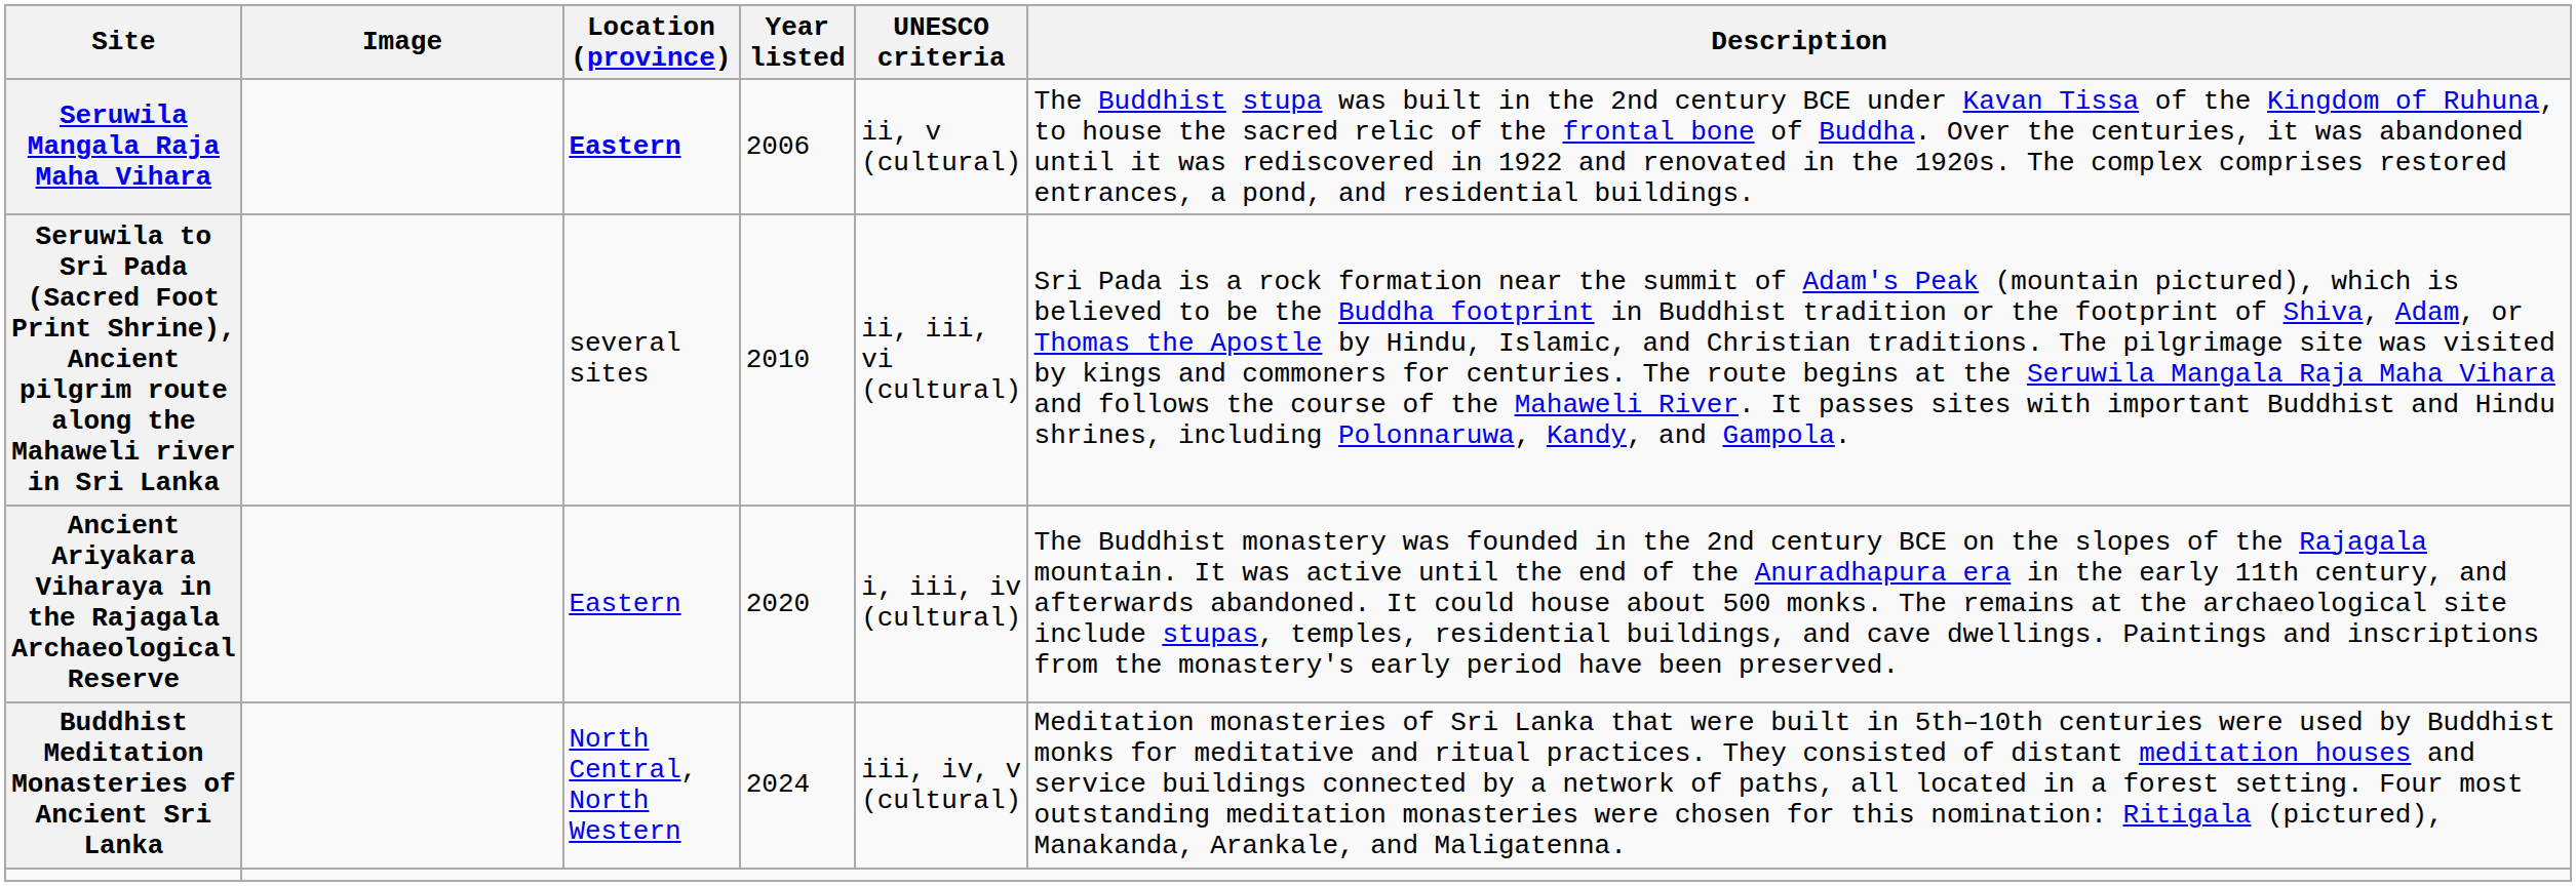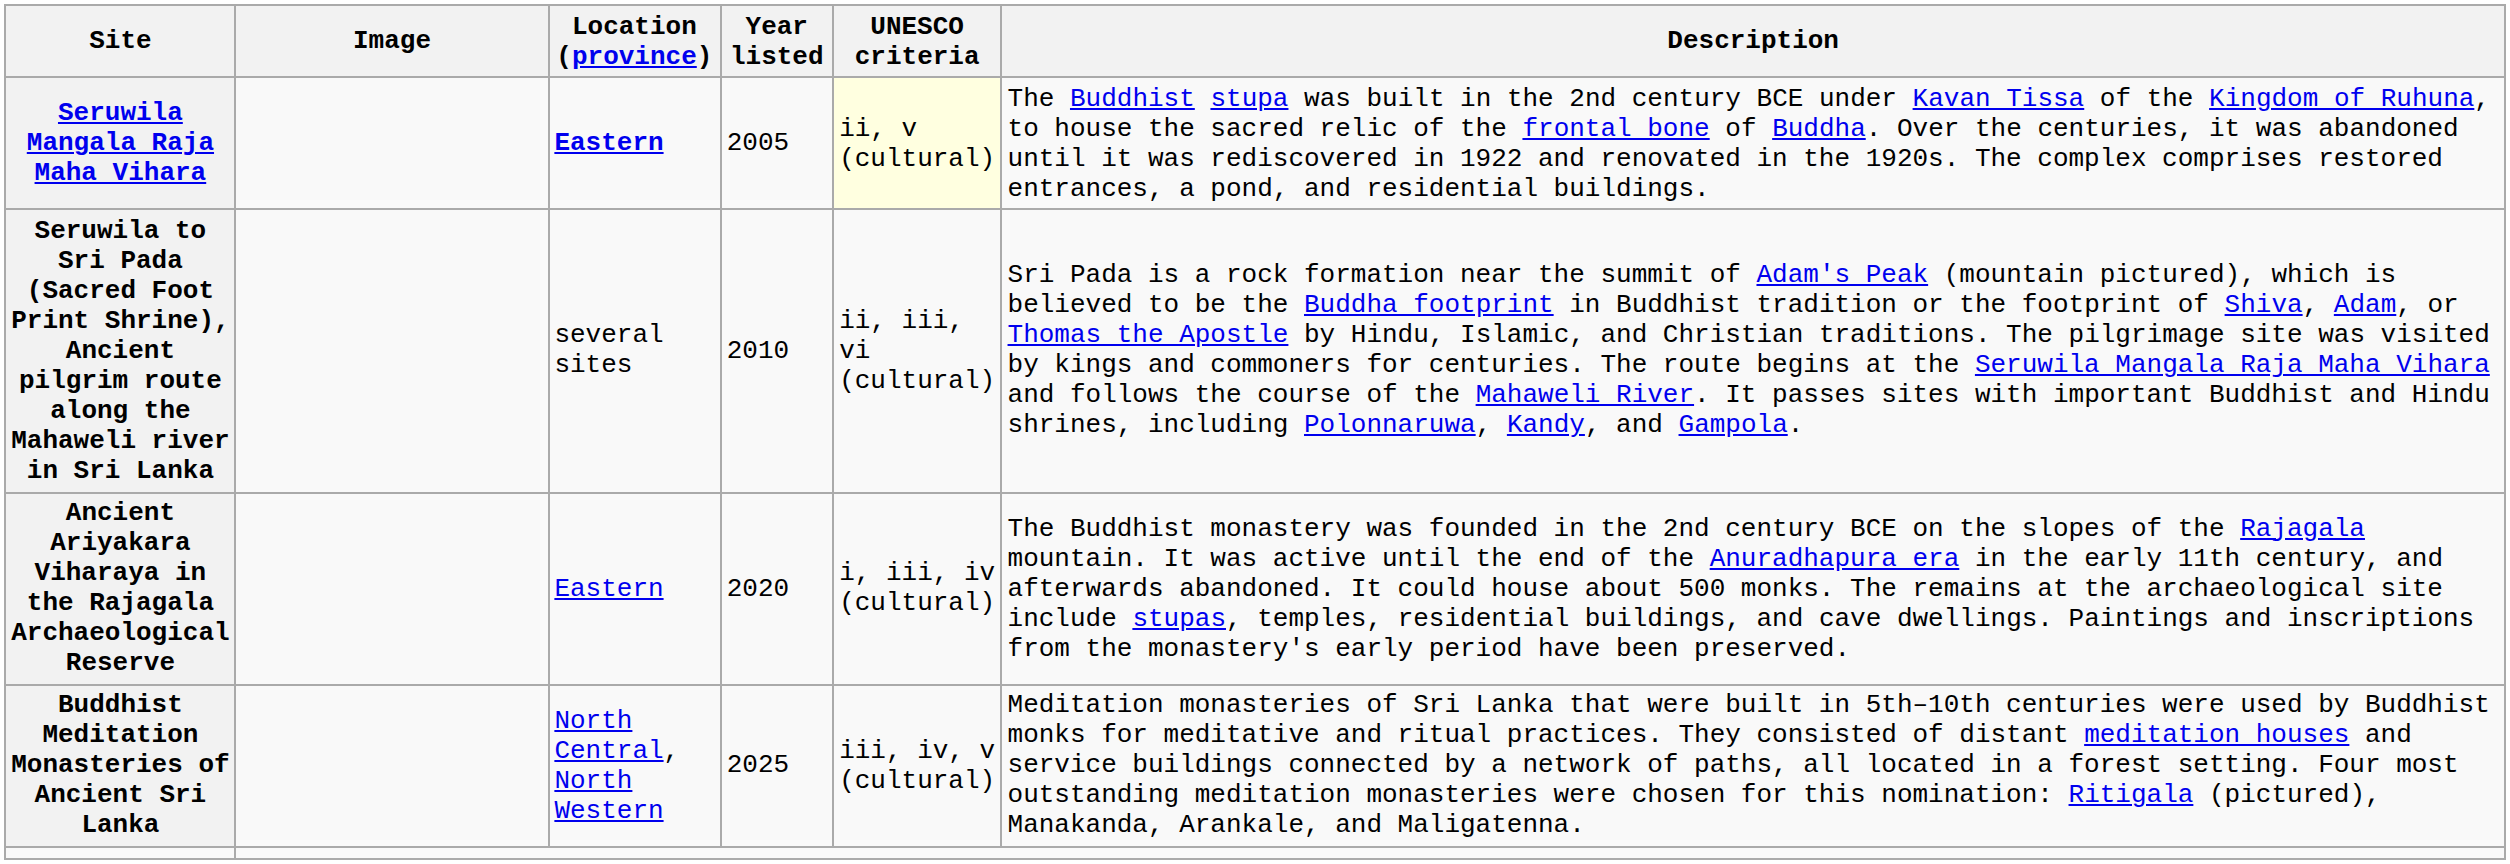 <table class="wikitable sortable plainrowheaders">
 <tr>
 <th style="width:100px;" scope="col">Site</th>
 <th class="unsortable" style="width:150px;" scope="col">Image</th>
 <th style="width:80px;" scope="col">Location (<a href='#'>province</a>)</th>
 <th style="width:50px;" scope="col">Year listed</th>
 <th style="width:60px;" scope="col">UNESCO criteria</th>
 <th scope="col" class="unsortable">Description</th>
 </tr>
 <tr>
 <th scope="row"><a href='#'>Seruwila Mangala Raja Maha Vihara</a></th>
 <td></td>
 <td><strong><a href='#'>Eastern</a></strong></td>
-<td>2006</td>
-<td>ii, v (cultural)</td>
+<td>2005</td>
+<td style="background: lightyellow;">ii, v (cultural)</td>
 <td>The <a href='#'>Buddhist</a> <a href='#'>stupa</a> was built in the 2nd century BCE under <a href='#'>Kavan Tissa</a> of the <a href='#'>Kingdom of Ruhuna</a>, to house the sacred relic of the <a href='#'>frontal bone</a> of <a href='#'>Buddha</a>. Over the centuries, it was abandoned until it was rediscovered in 1922 and renovated in the 1920s. The complex comprises restored entrances, a pond, and residential buildings.</td>
 </tr>
 <tr>
 <th scope="row">Seruwila to Sri Pada (Sacred Foot Print Shrine), Ancient pilgrim route along the Mahaweli river in Sri Lanka</th>
 <td></td>
 <td>several sites</td>
 <td>2010</td>
 <td>ii, iii, vi (cultural)</td>
 <td>Sri Pada is a rock formation near the summit of <a href='#'>Adam's Peak</a> (mountain pictured), which is believed to be the <a href='#'>Buddha footprint</a> in Buddhist tradition or the footprint of <a href='#'>Shiva</a>, <a href='#'>Adam</a>, or <a href='#'>Thomas the Apostle</a> by Hindu, Islamic, and Christian traditions. The pilgrimage site was visited by kings and commoners for centuries. The route begins at the <a href='#'>Seruwila Mangala Raja Maha Vihara</a> and follows the course of the <a href='#'>Mahaweli River</a>. It passes sites with important Buddhist and Hindu shrines, including <a href='#'>Polonnaruwa</a>, <a href='#'>Kandy</a>, and <a href='#'>Gampola</a>.</td>
 </tr>
 <tr>
 <th scope="row">Ancient Ariyakara Viharaya in the Rajagala Archaeological Reserve</th>
 <td></td>
 <td><a href='#'>Eastern</a></td>
 <td>2020</td>
 <td>i, iii, iv (cultural)</td>
 <td>The Buddhist monastery was founded in the 2nd century BCE on the slopes of the <a href='#'>Rajagala</a> mountain. It was active until the end of the <a href='#'>Anuradhapura era</a> in the early 11th century, and afterwards abandoned. It could house about 500 monks. The remains at the archaeological site include <a href='#'>stupas</a>, temples, residential buildings, and cave dwellings. Paintings and inscriptions from the monastery's early period have been preserved.</td>
 </tr>
 <tr>
 <th scope="row">Buddhist Meditation Monasteries of Ancient Sri Lanka</th>
 <td></td>
 <td><a href='#'>North Central</a>, <a href='#'>North Western</a></td>
-<td>2024</td>
+<td>2025</td>
 <td>iii, iv, v (cultural)</td>
 <td>Meditation monasteries of Sri Lanka that were built in 5th–10th centuries were used by Buddhist monks for meditative and ritual practices. They consisted of distant <a href='#'>meditation houses</a> and service buildings connected by a network of paths, all located in a forest setting. Four most outstanding meditation monasteries were chosen for this nomination: <a href='#'>Ritigala</a> (pictured), Manakanda, Arankale, and Maligatenna.</td>
 </tr>
 <tr>
 <td></td>
 </tr>
 </table>
